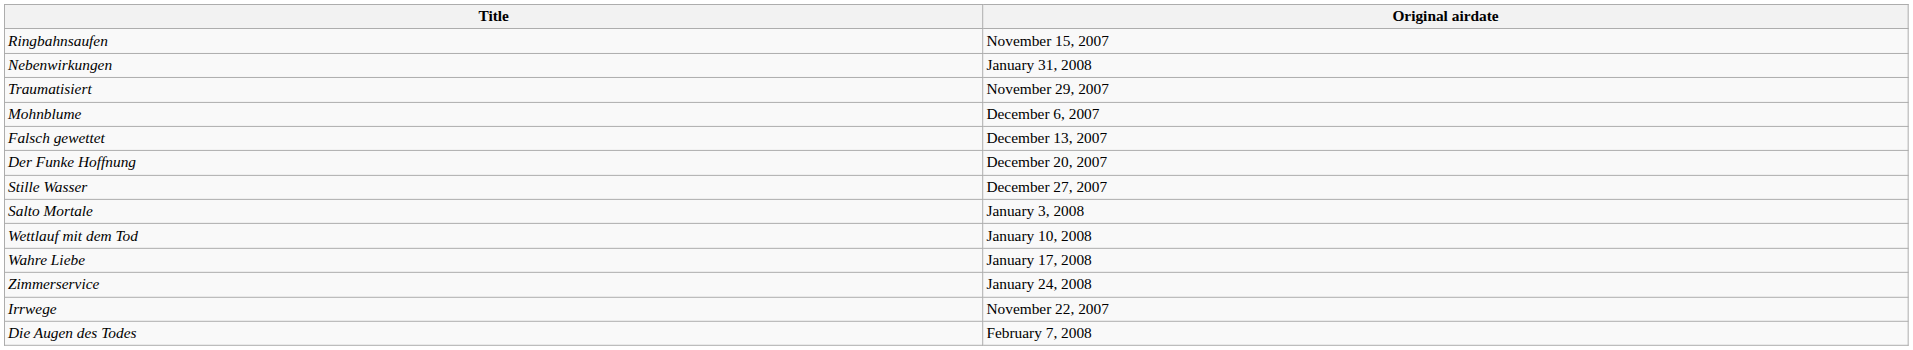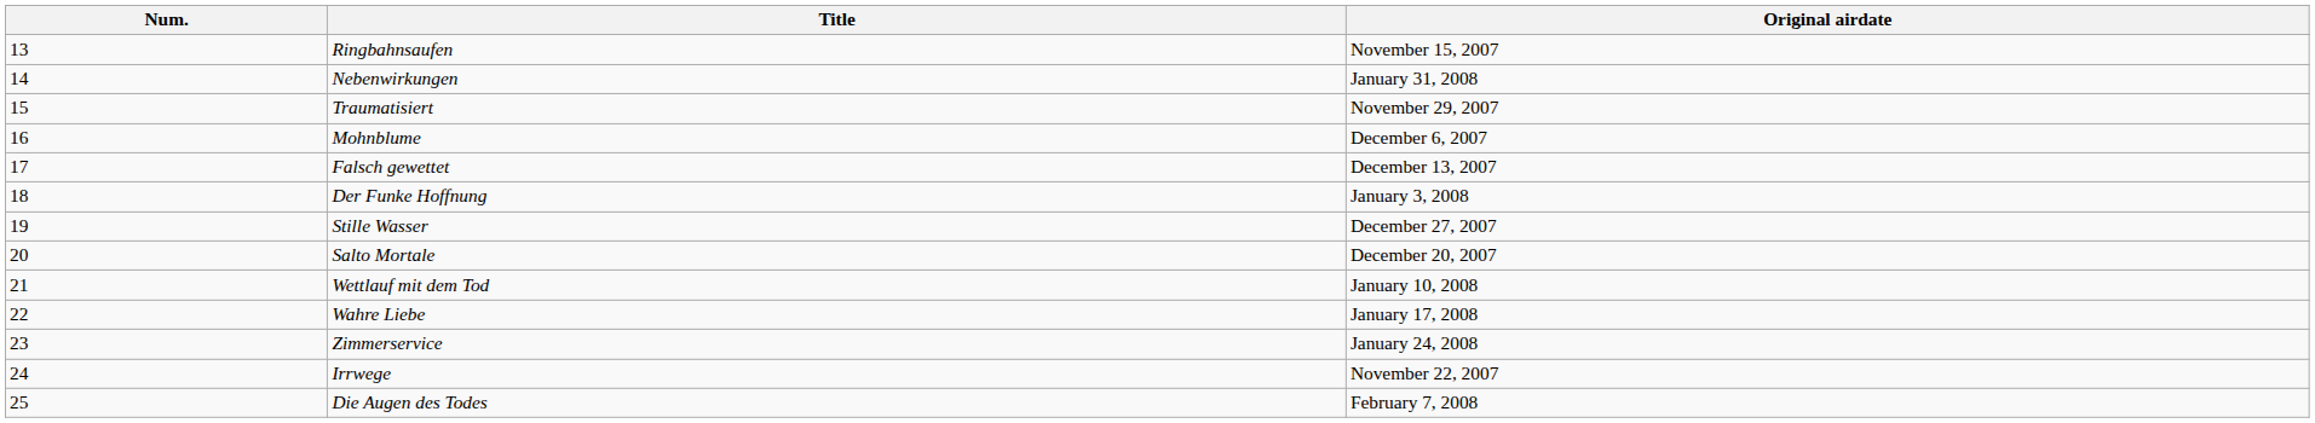 <table class="wikitable" width=100%>
 <tr>
+<th>Num.</th>
 <th>Title</th>
 <th>Original airdate</th>
 </tr>
 <tr>
+<td>13</td>
 <td><em>Ringbahnsaufen</em></td>
 <td>November 15, 2007</td>
 </tr>
 <tr>
+<td>14</td>
 <td><em>Nebenwirkungen</em></td>
 <td>January 31, 2008</td>
 </tr>
 <tr>
+<td>15</td>
 <td><em>Traumatisiert</em></td>
 <td>November 29, 2007</td>
 </tr>
 <tr>
+<td>16</td>
 <td><em>Mohnblume</em></td>
 <td>December 6, 2007</td>
 </tr>
 <tr>
+<td>17</td>
 <td><em>Falsch gewettet</em></td>
 <td>December 13, 2007</td>
 </tr>
 <tr>
+<td>18</td>
 <td><em>Der Funke Hoffnung</em></td>
-<td>December 20, 2007</td>
+<td>January 3, 2008</td>
 </tr>
 <tr>
+<td>19</td>
 <td><em>Stille Wasser</em></td>
 <td>December 27, 2007</td>
 </tr>
 <tr>
+<td>20</td>
 <td><em>Salto Mortale</em></td>
-<td>January 3, 2008</td>
+<td>December 20, 2007</td>
 </tr>
 <tr>
+<td>21</td>
 <td><em>Wettlauf mit dem Tod</em></td>
 <td>January 10, 2008</td>
 </tr>
 <tr>
+<td>22</td>
 <td><em>Wahre Liebe</em></td>
 <td>January 17, 2008</td>
 </tr>
 <tr>
+<td>23</td>
 <td><em>Zimmerservice</em></td>
 <td>January 24, 2008</td>
 </tr>
 <tr>
+<td>24</td>
 <td><em>Irrwege</em></td>
 <td>November 22, 2007</td>
 </tr>
 <tr>
+<td>25</td>
 <td><em>Die Augen des Todes</em></td>
 <td>February 7, 2008</td>
 </tr>
 </table>
